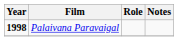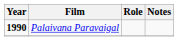 <table class="wikitable">
 <tr>
 <th>Year</th>
 <th>Film</th>
 <th>Role</th>
 <th>Notes</th>
 </tr>
 <tr>
-<td><strong>1998</strong></td>
+<td><strong>1990</strong></td>
 <td><em><a href='#'>Palaivana Paravaigal</a></em></td>
 <td></td>
 <td></td>
 </tr>
 <tr>
 </tr>
 </table>
